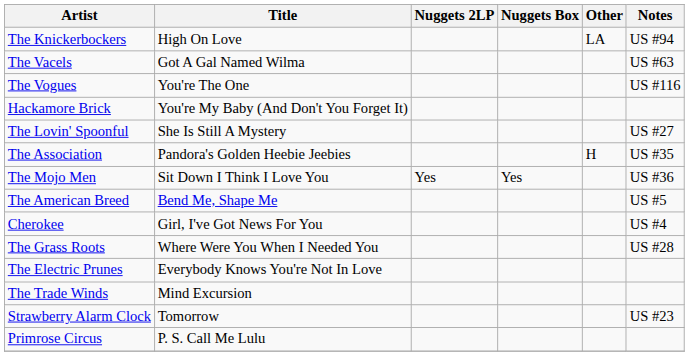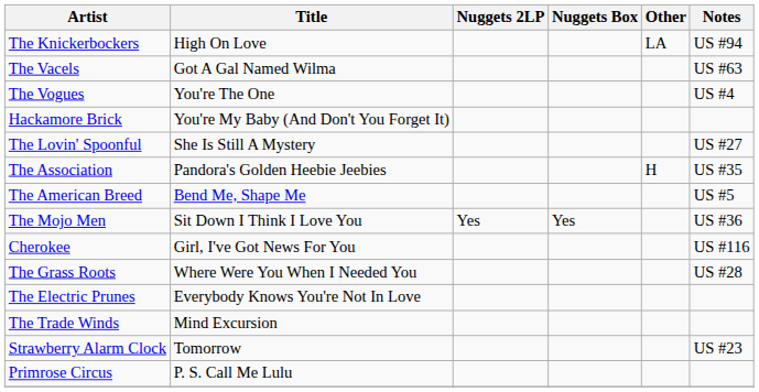 <table class="wikitable sortable">
 <tr>
 <th>Artist</th>
 <th>Title</th>
 <th>Nuggets 2LP</th>
 <th>Nuggets Box</th>
 <th>Other</th>
 <th>Notes</th>
 </tr>
 <tr>
 <td><a href='#'>The Knickerbockers</a></td>
 <td>High On Love</td>
 <td></td>
 <td></td>
 <td>LA</td>
 <td>US #94</td>
 </tr>
 <tr>
 <td><a href='#'>The Vacels</a></td>
 <td>Got A Gal Named Wilma</td>
 <td></td>
 <td></td>
 <td></td>
 <td>US #63</td>
 </tr>
 <tr>
 <td><a href='#'>The Vogues</a></td>
 <td>You're The One</td>
 <td></td>
 <td></td>
 <td></td>
-<td>US #116</td>
+<td>US #4</td>
 </tr>
 <tr>
 <td><a href='#'>Hackamore Brick</a></td>
 <td>You're My Baby (And Don't You Forget It)</td>
 <td></td>
 <td></td>
 <td></td>
 <td></td>
 </tr>
 <tr>
 <td><a href='#'>The Lovin' Spoonful</a></td>
 <td>She Is Still A Mystery</td>
 <td></td>
 <td></td>
 <td></td>
 <td>US #27</td>
 </tr>
 <tr>
 <td><a href='#'>The Association</a></td>
 <td>Pandora's Golden Heebie Jeebies</td>
 <td></td>
 <td></td>
 <td>H</td>
 <td>US #35</td>
 </tr>
 <tr>
+<td><a href='#'>The American Breed</a></td>
+<td><a href='#'>Bend Me, Shape Me</a></td>
+<td></td>
+<td></td>
+<td></td>
+<td>US #5</td>
+</tr>
+<tr>
 <td><a href='#'>The Mojo Men</a></td>
 <td>Sit Down I Think I Love You</td>
 <td>Yes</td>
 <td>Yes</td>
 <td></td>
 <td>US #36</td>
 </tr>
 <tr>
-<td><a href='#'>The American Breed</a></td>
-<td><a href='#'>Bend Me, Shape Me</a></td>
-<td></td>
-<td></td>
-<td></td>
-<td>US #5</td>
-</tr>
-<tr>
 <td><a href='#'>Cherokee</a></td>
 <td>Girl, I've Got News For You</td>
 <td></td>
 <td></td>
 <td></td>
-<td>US #4</td>
+<td>US #116</td>
 </tr>
 <tr>
 <td><a href='#'>The Grass Roots</a></td>
 <td>Where Were You When I Needed You</td>
 <td></td>
 <td></td>
 <td></td>
 <td>US #28</td>
 </tr>
 <tr>
 <td><a href='#'>The Electric Prunes</a></td>
 <td>Everybody Knows You're Not In Love</td>
 <td></td>
 <td></td>
 <td></td>
 <td></td>
 </tr>
 <tr>
 <td><a href='#'>The Trade Winds</a></td>
 <td>Mind Excursion</td>
 <td></td>
 <td></td>
 <td></td>
 <td></td>
 </tr>
 <tr>
 <td><a href='#'>Strawberry Alarm Clock</a></td>
 <td>Tomorrow</td>
 <td></td>
 <td></td>
 <td></td>
 <td>US #23</td>
 </tr>
 <tr>
 <td><a href='#'>Primrose Circus</a></td>
 <td>P. S. Call Me Lulu</td>
 <td></td>
 <td></td>
 <td></td>
 <td></td>
 </tr>
 <tr>
 </tr>
 </table>
